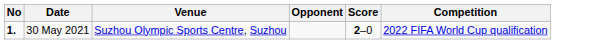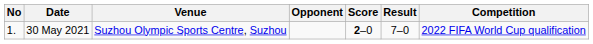 <table class="wikitable sortable">
 <tr>
 <th>No</th>
 <th>Date</th>
 <th>Venue</th>
 <th>Opponent</th>
 <th>Score</th>
+<th>Result</th>
 <th>Competition</th>
 </tr>
 <tr>
-<td><strong>1.</strong></td>
+<td>1.</td>
 <td>30 May 2021</td>
 <td><a href='#'>Suzhou Olympic Sports Centre</a>, <a href='#'>Suzhou</a></td>
 <td align="center"></td>
 <td align="center"><strong>2</strong>–0</td>
+<td align="center">7–0</td>
 <td><a href='#'>2022 FIFA World Cup qualification</a></td>
 </tr>
 </table>
